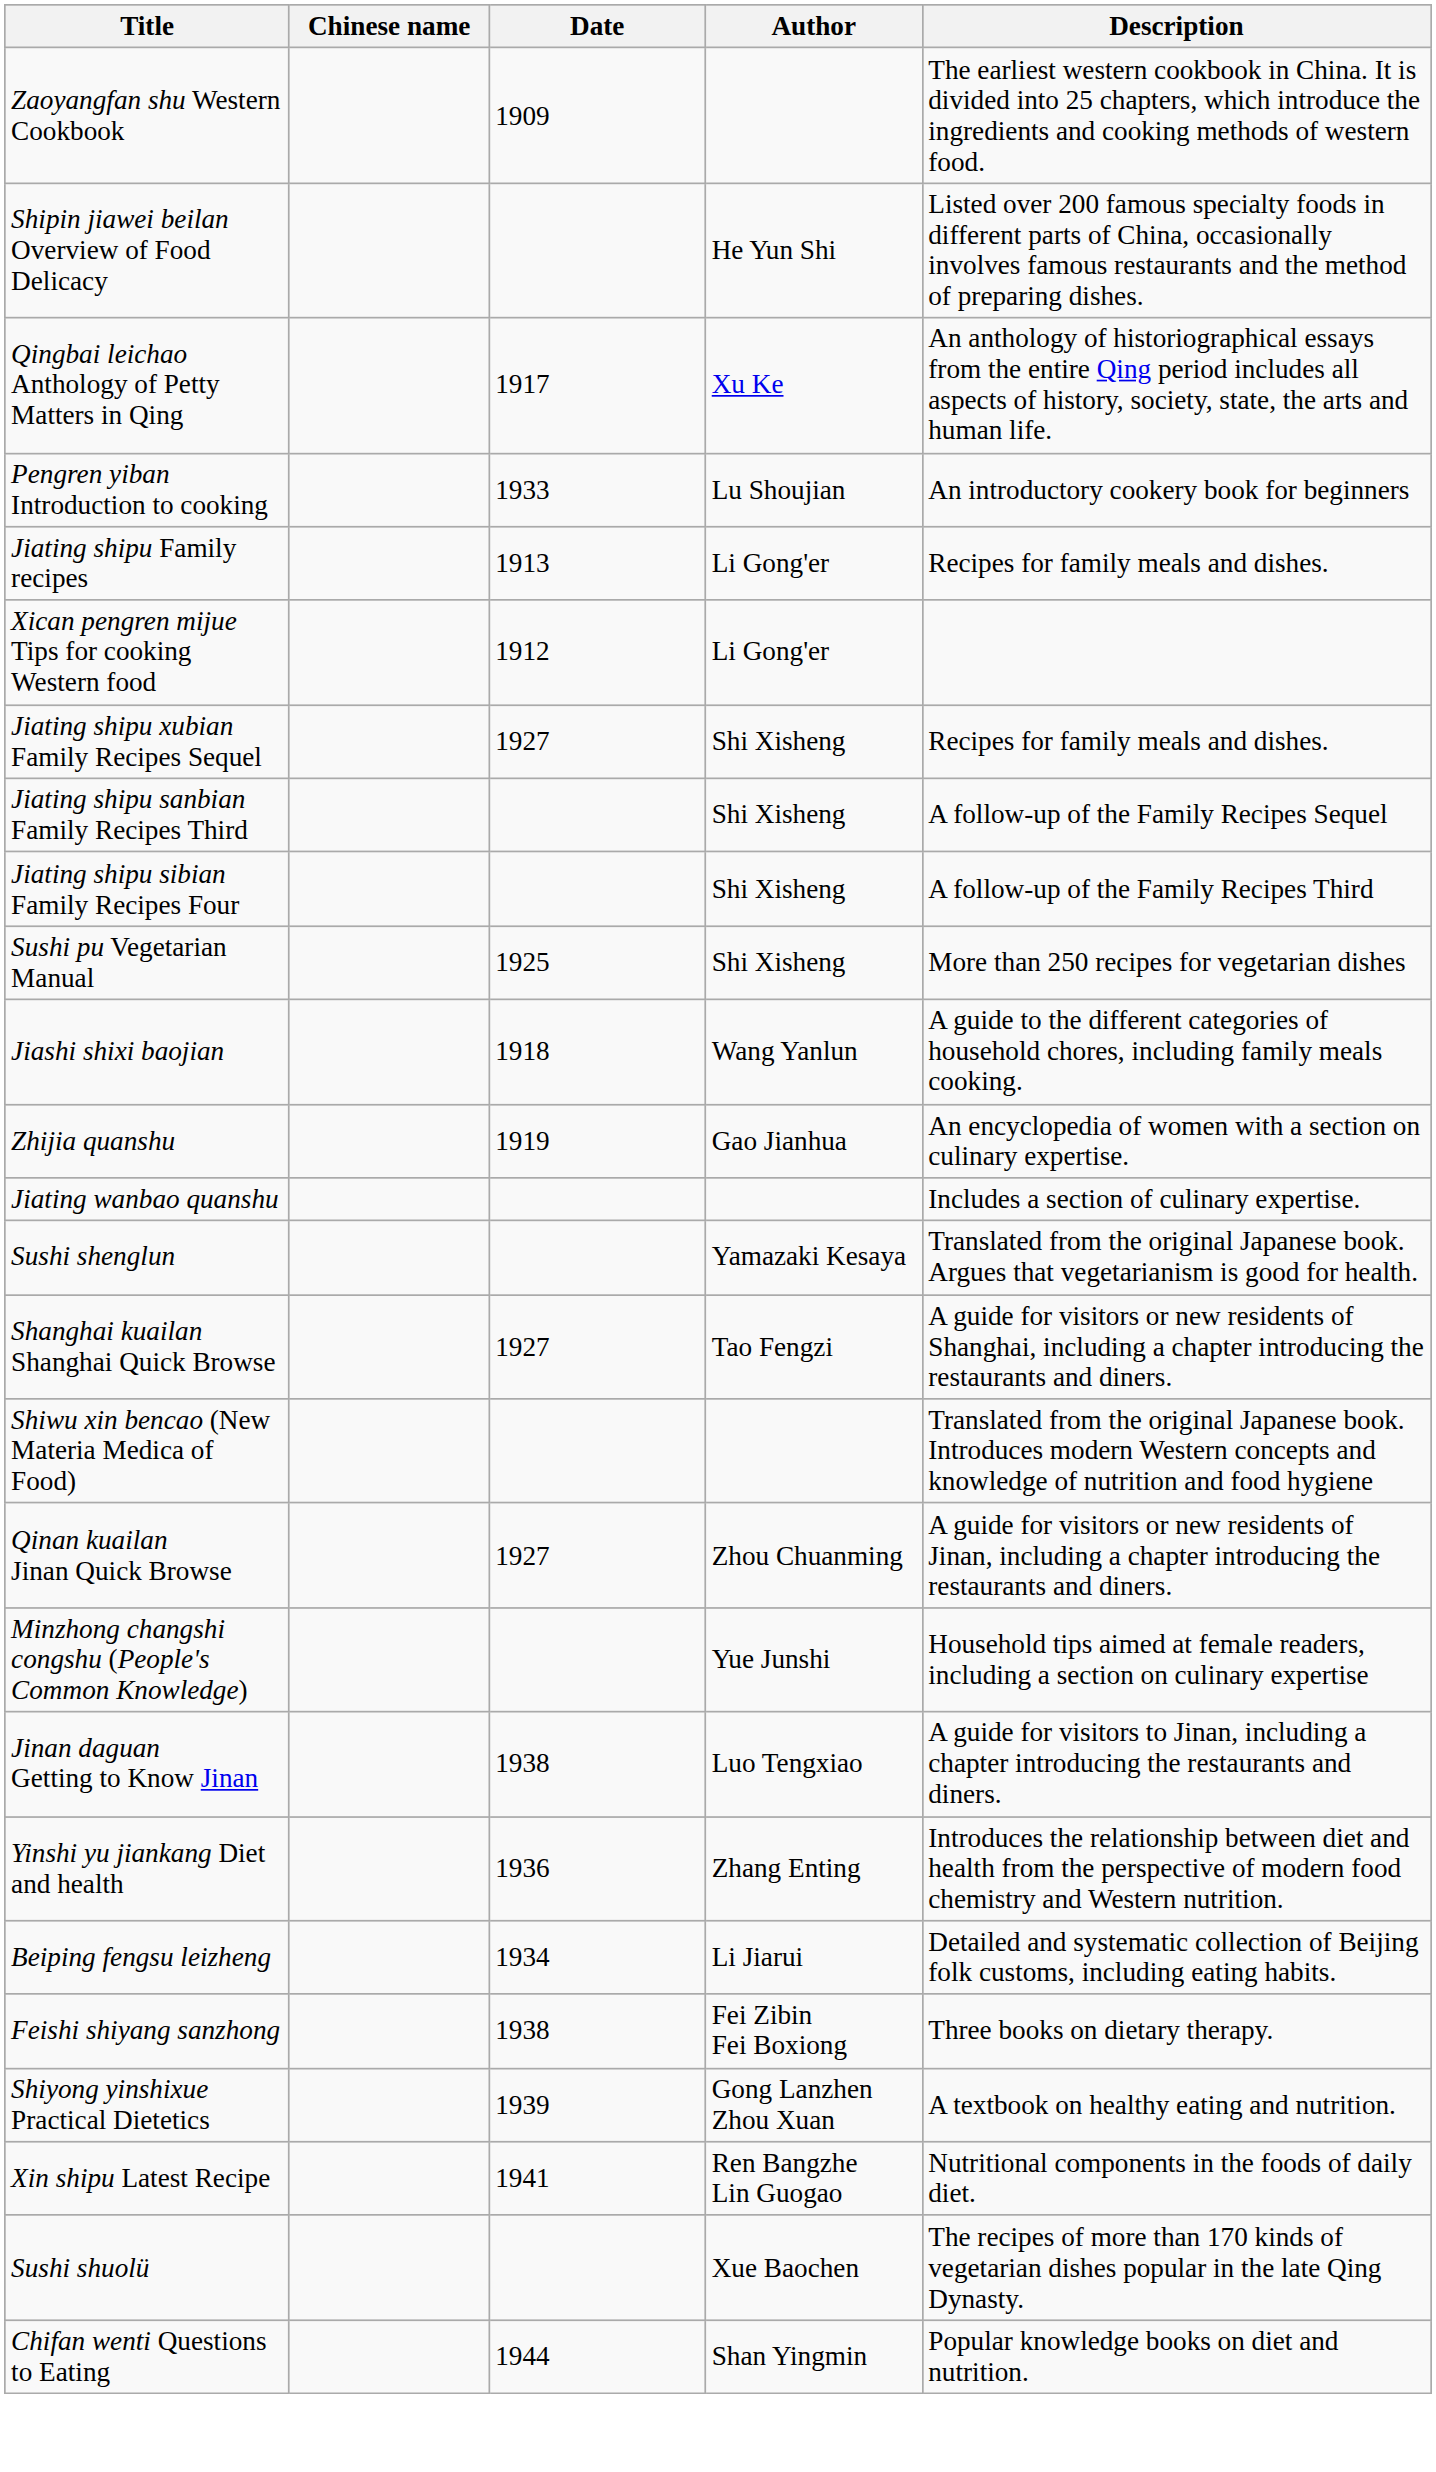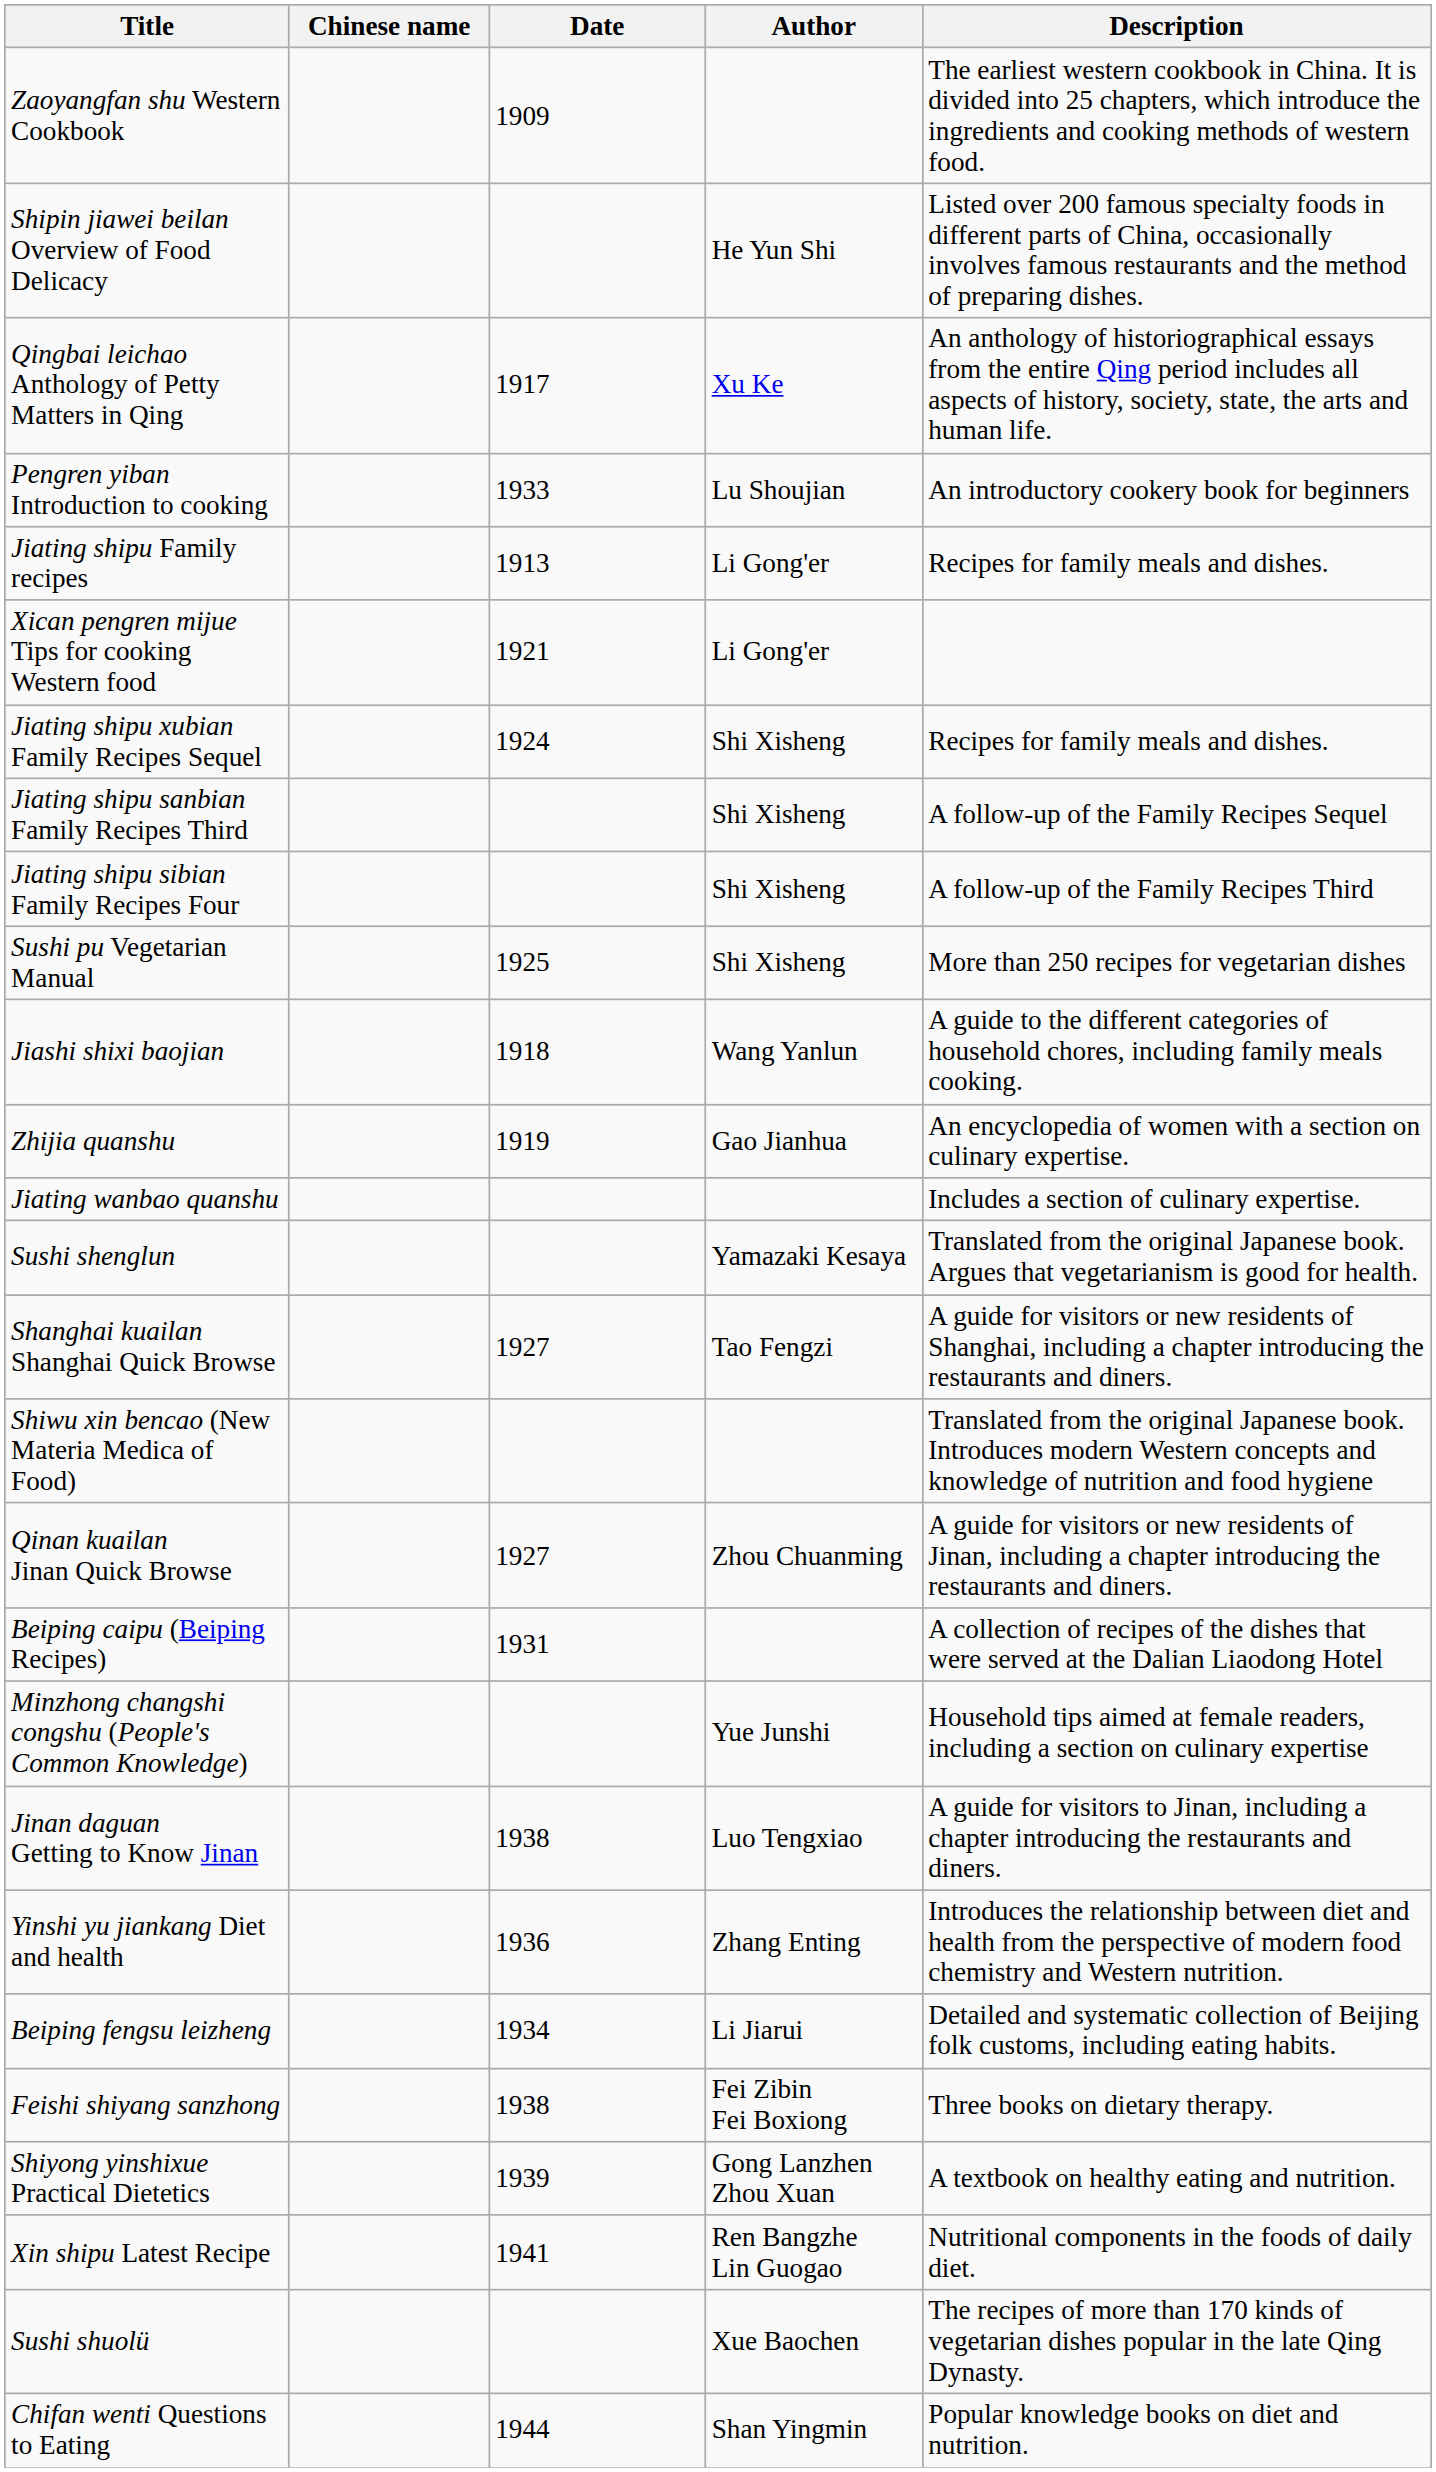 <table class="wikitable" style="width:95%;">
 <tr>
 <th style="width:160px;">Title</th>
 <th style="width:110px;">Chinese name</th>
 <th style="width:120px;">Date</th>
 <th style="width:120px;">Author</th>
 <th>Description</th>
 </tr>
 <tr>
 <td><em>Zaoyangfan shu</em> Western Cookbook</td>
 <td></td>
 <td>1909</td>
 <td></td>
 <td>The earliest western cookbook in China. It is divided into 25 chapters, which introduce the ingredients and cooking methods of western food.</td>
 </tr>
 <tr>
 <td><em>Shipin jiawei beilan</em> Overview of Food Delicacy</td>
 <td></td>
 <td></td>
 <td>He Yun Shi</td>
 <td>Listed over 200 famous specialty foods in different parts of China, occasionally involves famous restaurants and the method of preparing dishes.</td>
 </tr>
 <tr>
 <td><em>Qingbai leichao</em><br>Anthology of Petty Matters in Qing</td>
 <td></td>
 <td>1917</td>
 <td><a href='#'>Xu Ke</a></td>
 <td>An anthology of historiographical essays from the entire <a href='#'>Qing</a> period includes all aspects of history, society, state, the arts and human life.</td>
 </tr>
 <tr>
 <td><em>Pengren yiban</em><br>Introduction to cooking</td>
 <td></td>
 <td>1933</td>
 <td>Lu Shoujian</td>
 <td>An introductory cookery book for beginners</td>
 </tr>
 <tr>
 <td><em>Jiating shipu</em> Family recipes</td>
 <td></td>
 <td>1913</td>
 <td>Li Gong'er</td>
 <td>Recipes for family meals and dishes.</td>
 </tr>
 <tr>
 <td><em>Xican pengren mijue</em> Tips for cooking Western food</td>
 <td></td>
-<td>1912</td>
+<td>1921</td>
 <td>Li Gong'er</td>
 <td></td>
 </tr>
 <tr>
 <td><em>Jiating shipu xubian</em> Family Recipes Sequel</td>
 <td></td>
-<td>1927</td>
+<td>1924</td>
 <td>Shi Xisheng</td>
 <td>Recipes for family meals and dishes.</td>
 </tr>
 <tr>
 <td><em>Jiating shipu sanbian</em> Family Recipes Third</td>
 <td></td>
 <td></td>
 <td>Shi Xisheng</td>
 <td>A follow-up of the Family Recipes Sequel</td>
 </tr>
 <tr>
 <td><em>Jiating shipu sibian</em> Family Recipes Four</td>
 <td></td>
 <td></td>
 <td>Shi Xisheng</td>
 <td>A follow-up of the Family Recipes Third</td>
 </tr>
 <tr>
 <td><em>Sushi pu</em> Vegetarian Manual</td>
 <td></td>
 <td>1925</td>
 <td>Shi Xisheng</td>
 <td>More than 250 recipes for vegetarian dishes</td>
 </tr>
 <tr>
 <td><em>Jiashi shixi baojian</em></td>
 <td></td>
 <td>1918</td>
 <td>Wang Yanlun</td>
 <td>A guide to the different categories of household chores, including family meals cooking.</td>
 </tr>
 <tr>
 <td><em>Zhijia quanshu</em></td>
 <td></td>
 <td>1919</td>
 <td>Gao Jianhua</td>
 <td>An encyclopedia of women with a section on culinary expertise.</td>
 </tr>
 <tr>
 <td><em>Jiating wanbao quanshu</em></td>
 <td></td>
 <td></td>
 <td></td>
 <td>Includes a section of culinary expertise.</td>
 </tr>
 <tr>
 <td><em>Sushi shenglun</em></td>
 <td></td>
 <td></td>
 <td>Yamazaki Kesaya</td>
 <td>Translated from the original Japanese book. Argues that vegetarianism is good for health.</td>
 </tr>
 <tr>
 <td><em>Shanghai kuailan</em><br>Shanghai Quick Browse</td>
 <td></td>
 <td>1927</td>
 <td>Tao Fengzi</td>
 <td>A guide for visitors or new residents of Shanghai, including a chapter introducing the restaurants and diners. </td>
 </tr>
 <tr>
 <td><em>Shiwu xin bencao</em> (New Materia Medica of Food)</td>
 <td></td>
 <td></td>
 <td></td>
 <td>Translated from the original Japanese book. Introduces modern Western concepts and knowledge of nutrition and food hygiene</td>
 </tr>
 <tr>
 <td><em>Qinan kuailan</em><br>Jinan Quick Browse</td>
 <td></td>
 <td>1927</td>
 <td>Zhou Chuanming</td>
 <td>A guide for visitors or new residents of Jinan, including a chapter introducing the restaurants and diners.</td>
 </tr>
 <tr>
+<td><em>Beiping caipu</em> (<a href='#'>Beiping</a> Recipes)</td>
+<td></td>
+<td>1931</td>
+<td></td>
+<td>A collection of recipes of the dishes that were served at the Dalian Liaodong Hotel</td>
+</tr>
+<tr>
 <td><em>Minzhong changshi congshu</em> (<em>People's Common Knowledge</em>)</td>
 <td></td>
 <td></td>
 <td>Yue Junshi</td>
 <td>Household tips aimed at female readers, including a section on culinary expertise</td>
 </tr>
 <tr>
 <td><em>Jinan daguan</em><br>Getting to Know <a href='#'>Jinan</a></td>
 <td></td>
 <td>1938</td>
 <td>Luo Tengxiao</td>
 <td>A guide for visitors to Jinan, including a chapter introducing the restaurants and diners.</td>
 </tr>
 <tr>
 <td><em>Yinshi yu jiankang</em> Diet and health</td>
 <td></td>
 <td>1936</td>
 <td>Zhang Enting</td>
 <td>Introduces the relationship between diet and health from the perspective of modern food chemistry and Western nutrition.</td>
 </tr>
 <tr>
 <td><em>Beiping fengsu leizheng</em></td>
 <td></td>
 <td>1934</td>
 <td>Li Jiarui</td>
 <td>Detailed and systematic collection of Beijing folk customs, including eating habits.</td>
 </tr>
 <tr>
 <td><em>Feishi shiyang sanzhong</em></td>
 <td></td>
 <td>1938</td>
 <td>Fei Zibin<br>Fei Boxiong</td>
 <td>Three books on dietary therapy.</td>
 </tr>
 <tr>
 <td><em>Shiyong yinshixue</em> Practical Dietetics</td>
 <td></td>
 <td>1939</td>
 <td>Gong Lanzhen<br>Zhou Xuan</td>
 <td>A textbook on healthy eating and nutrition.</td>
 </tr>
 <tr>
 <td><em>Xin shipu</em> Latest Recipe</td>
 <td></td>
 <td>1941</td>
 <td>Ren Bangzhe<br>Lin Guogao</td>
 <td>Nutritional components in the foods of daily diet.</td>
 </tr>
 <tr>
 <td><em>Sushi shuolü</em></td>
 <td></td>
 <td></td>
 <td>Xue Baochen</td>
 <td>The recipes of more than 170 kinds of vegetarian dishes popular in the late Qing Dynasty.</td>
 </tr>
 <tr>
 <td><em>Chifan wenti</em> Questions to Eating</td>
 <td></td>
 <td>1944</td>
 <td>Shan Yingmin</td>
 <td>Popular knowledge books on diet and nutrition.</td>
 </tr>
 </table>
